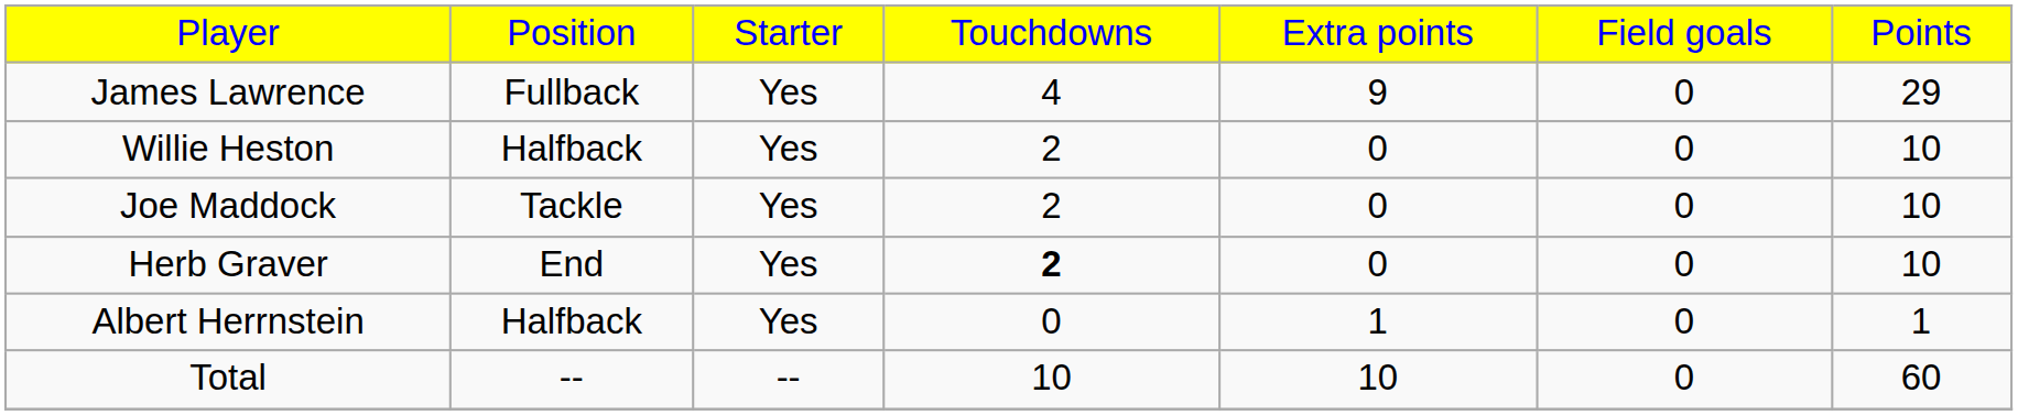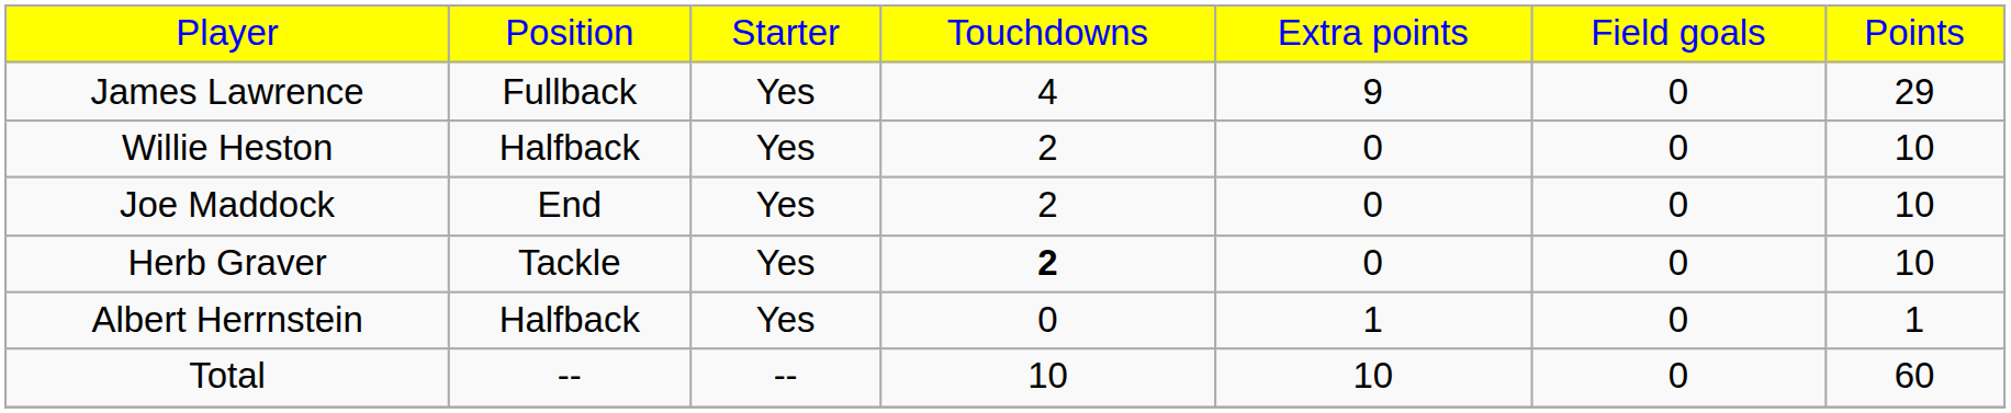 <table class="wikitable" width="70%">
 <tr align="center"  style="background:yellow;color:blue;">
 <td>Player</td>
 <td>Position</td>
 <td>Starter</td>
 <td>Touchdowns</td>
 <td>Extra points</td>
 <td>Field goals</td>
 <td>Points</td>
 </tr>
 <tr align="center" bgcolor="">
 <td>James Lawrence</td>
 <td>Fullback</td>
 <td>Yes</td>
 <td>4</td>
 <td>9</td>
 <td>0</td>
 <td>29</td>
 </tr>
 <tr align="center" bgcolor="">
 <td>Willie Heston</td>
 <td>Halfback</td>
 <td>Yes</td>
 <td>2</td>
 <td>0</td>
 <td>0</td>
 <td>10</td>
 </tr>
 <tr align="center" bgcolor="">
 <td>Joe Maddock</td>
-<td>Tackle</td>
+<td>End</td>
 <td>Yes</td>
 <td>2</td>
 <td>0</td>
 <td>0</td>
 <td>10</td>
 </tr>
 <tr align="center" bgcolor="">
 <td>Herb Graver</td>
-<td>End</td>
+<td>Tackle</td>
 <td>Yes</td>
 <td><strong>2</strong></td>
 <td>0</td>
 <td>0</td>
 <td>10</td>
 </tr>
 <tr align="center" bgcolor="">
 <td>Albert Herrnstein</td>
 <td>Halfback</td>
 <td>Yes</td>
 <td>0</td>
 <td>1</td>
 <td>0</td>
 <td>1</td>
 </tr>
 <tr align="center" bgcolor="">
 <td>Total</td>
 <td>--</td>
 <td>--</td>
 <td>10</td>
 <td>10</td>
 <td>0</td>
 <td>60</td>
 </tr>
 <tr align="center" bgcolor="">
 </tr>
 </table>
